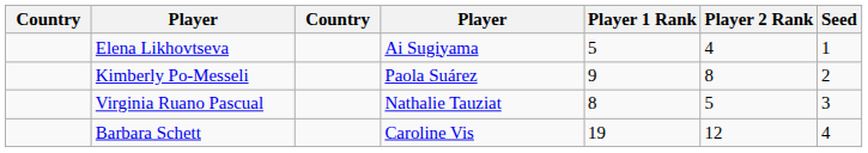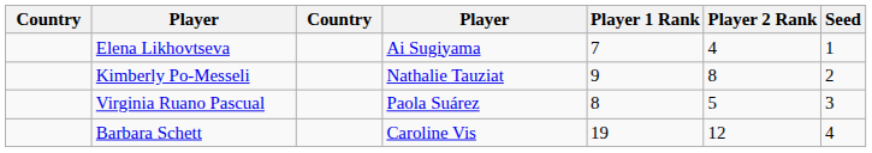 <table class="sortable wikitable">
 <tr>
 <th width="70">Country</th>
 <th width="175">Player</th>
 <th width="70">Country</th>
 <th width="175">Player</th>
 <th>Player 1 Rank</th>
 <th>Player 2 Rank</th>
 <th>Seed</th>
 </tr>
 <tr>
 <td></td>
 <td><a href='#'>Elena Likhovtseva</a></td>
 <td></td>
 <td><a href='#'>Ai Sugiyama</a></td>
-<td>5</td>
+<td>7</td>
 <td>4</td>
 <td>1</td>
 </tr>
 <tr>
 <td></td>
 <td><a href='#'>Kimberly Po-Messeli</a></td>
 <td></td>
-<td><a href='#'>Paola Suárez</a></td>
+<td><a href='#'>Nathalie Tauziat</a></td>
 <td>9</td>
 <td>8</td>
 <td>2</td>
 </tr>
 <tr>
 <td></td>
 <td><a href='#'>Virginia Ruano Pascual</a></td>
 <td></td>
-<td><a href='#'>Nathalie Tauziat</a></td>
+<td><a href='#'>Paola Suárez</a></td>
 <td>8</td>
 <td>5</td>
 <td>3</td>
 </tr>
 <tr>
 <td></td>
 <td><a href='#'>Barbara Schett</a></td>
 <td></td>
 <td><a href='#'>Caroline Vis</a></td>
 <td>19</td>
 <td>12</td>
 <td>4</td>
 </tr>
 </table>
